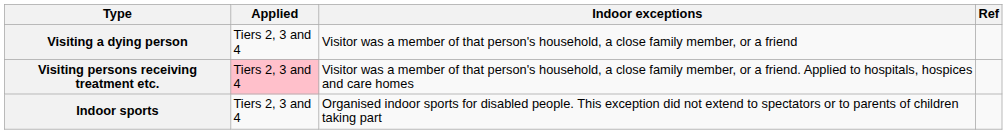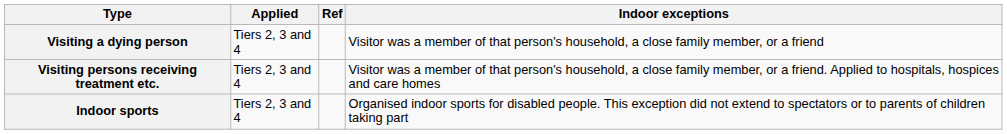 <table class="wikitable">
 <tr>
 <th>Type</th>
 <th>Applied</th>
+<th>Ref</th>
 <th>Indoor exceptions</th>
-<th>Ref</th>
 </tr>
 <tr>
 <th>Visiting a dying person</th>
 <td>Tiers 2, 3 and 4</td>
+<td></td>
 <td>Visitor was a member of that person's household, a close family member, or a friend</td>
-<td></td>
 </tr>
 <tr>
 <th>Visiting persons receiving treatment etc.</th>
-<td style="background: pink;">Tiers 2, 3 and 4</td>
+<td>Tiers 2, 3 and 4</td>
+<td></td>
 <td>Visitor was a member of that person's household, a close family member, or a friend. Applied to hospitals, hospices and care homes</td>
-<td></td>
 </tr>
 <tr>
 <th>Indoor sports</th>
 <td>Tiers 2, 3 and 4</td>
+<td></td>
 <td>Organised indoor sports for disabled people. This exception did not extend to spectators or to parents of children taking part</td>
-<td></td>
 </tr>
 </table>
